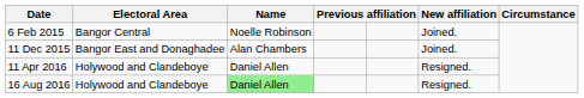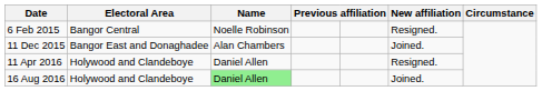 <table class="wikitable" style="font-size: 95%;">
 <tr>
 <th>Date</th>
 <th>Electoral Area</th>
 <th>Name</th>
 <th colspan="2">Previous affiliation</th>
 <th colspan="2">New affiliation</th>
 <th>Circumstance</th>
 </tr>
 <tr>
 <td>6 Feb 2015</td>
 <td>Bangor Central</td>
 <td>Noelle Robinson</td>
 <td></td>
 <td></td>
-<td>Joined.</td>
+<td>Resigned.</td>
 </tr>
 <tr>
 <td>11 Dec 2015</td>
 <td>Bangor East and Donaghadee</td>
 <td>Alan Chambers</td>
 <td></td>
 <td></td>
 <td>Joined.</td>
 </tr>
 <tr>
 <td>11 Apr 2016</td>
 <td>Holywood and Clandeboye</td>
 <td>Daniel Allen</td>
 <td></td>
 <td></td>
 <td>Resigned.</td>
 </tr>
 <tr>
 <td>16 Aug 2016</td>
 <td>Holywood and Clandeboye</td>
 <td style="background: lightgreen;">Daniel Allen</td>
 <td></td>
 <td></td>
-<td>Resigned.</td>
+<td>Joined.</td>
 </tr>
 </table>
